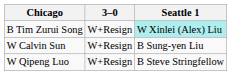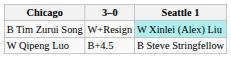 <table class="wikitable">
 <tr>
 <th>Chicago</th>
 <th>3–0</th>
 <th>Seattle 1</th>
 </tr>
 <tr>
 <td>B Tim Zurui Song</td>
 <td>W+Resign</td>
 <td style="background: paleturquoise;">W Xinlei (Alex) Liu</td>
 </tr>
 <tr>
-<td>W Calvin Sun</td>
-<td>W+Resign</td>
-<td>B Sung-yen Liu</td>
-</tr>
-<tr>
 <td>W Qipeng Luo</td>
-<td>W+Resign</td>
+<td>B+4.5</td>
 <td>B Steve Stringfellow</td>
 </tr>
 </table>
